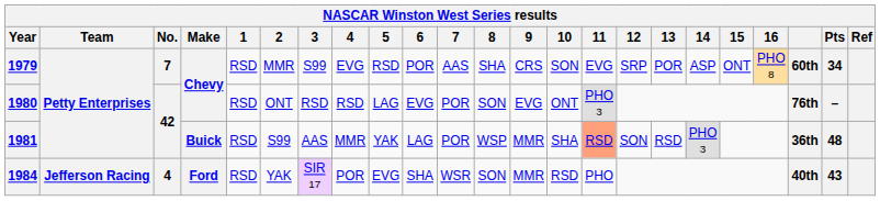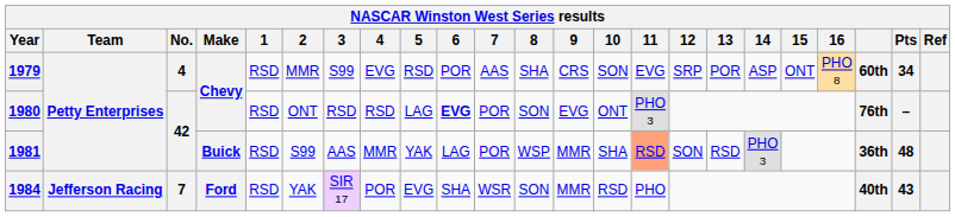 <table class="wikitable" style="text-align:center; font-size:75%">
 <tr>
 <th colspan=27><a href='#'>NASCAR Winston West Series</a> results</th>
 </tr>
 <tr>
 <th>Year</th>
 <th>Team</th>
 <th>No.</th>
 <th>Make</th>
 <th>1</th>
 <th>2</th>
 <th>3</th>
 <th>4</th>
 <th>5</th>
 <th>6</th>
 <th>7</th>
 <th>8</th>
 <th>9</th>
 <th>10</th>
 <th>11</th>
 <th>12</th>
 <th>13</th>
 <th>14</th>
 <th>15</th>
 <th>16</th>
 <th></th>
 <th>Pts</th>
 <th>Ref</th>
 </tr>
 <tr>
 <th><a href='#'>1979</a></th>
 <th rowspan=3><a href='#'>Petty Enterprises</a></th>
-<th>7</th>
+<th>4</th>
 <th rowspan=2><a href='#'>Chevy</a></th>
 <td><a href='#'>RSD</a></td>
 <td><a href='#'>MMR</a></td>
 <td><a href='#'>S99</a></td>
 <td><a href='#'>EVG</a></td>
 <td><a href='#'>RSD</a></td>
 <td><a href='#'>POR</a></td>
 <td><a href='#'>AAS</a></td>
 <td><a href='#'>SHA</a></td>
 <td><a href='#'>CRS</a></td>
 <td><a href='#'>SON</a></td>
 <td><a href='#'>EVG</a></td>
 <td><a href='#'>SRP</a></td>
 <td><a href='#'>POR</a></td>
 <td><a href='#'>ASP</a></td>
 <td><a href='#'>ONT</a></td>
 <td style="background:#FFDF9F;"><a href='#'>PHO</a> <br><small>8</small></td>
 <th>60th</th>
 <th>34</th>
 <th></th>
 </tr>
 <tr>
 <th><a href='#'>1980</a></th>
 <th rowspan=2>42</th>
 <td><a href='#'>RSD</a></td>
 <td><a href='#'>ONT</a></td>
 <td><a href='#'>RSD</a></td>
 <td><a href='#'>RSD</a></td>
 <td><a href='#'>LAG</a></td>
-<td><a href='#'>EVG</a></td>
+<td><strong><a href='#'>EVG</a></strong></td>
 <td><a href='#'>POR</a></td>
 <td><a href='#'>SON</a></td>
 <td><a href='#'>EVG</a></td>
 <td><a href='#'>ONT</a></td>
 <td style="background:#DFDFDF;"><a href='#'>PHO</a> <br><small>3</small></td>
 <td colspan=5></td>
 <th>76th</th>
 <th>–</th>
 <th></th>
 </tr>
 <tr>
 <th><a href='#'>1981</a></th>
 <th><a href='#'>Buick</a></th>
 <td><a href='#'>RSD</a></td>
 <td><a href='#'>S99</a></td>
 <td><a href='#'>AAS</a></td>
 <td><a href='#'>MMR</a></td>
 <td><a href='#'>YAK</a></td>
 <td><a href='#'>LAG</a></td>
 <td><a href='#'>POR</a></td>
 <td><a href='#'>WSP</a></td>
 <td><a href='#'>MMR</a></td>
 <td><a href='#'>SHA</a></td>
 <td style="background: lightsalmon;"><a href='#'>RSD</a></td>
 <td><a href='#'>SON</a></td>
 <td><a href='#'>RSD</a></td>
 <td style="background:#DFDFDF;"><a href='#'>PHO</a> <br><small>3</small></td>
 <td colspan=2></td>
 <th>36th</th>
 <th>48</th>
 <th></th>
 </tr>
 <tr>
 <th><a href='#'>1984</a></th>
 <th><a href='#'>Jefferson Racing</a></th>
-<th>4</th>
+<th>7</th>
 <th><a href='#'>Ford</a></th>
 <td><a href='#'>RSD</a></td>
 <td><a href='#'>YAK</a></td>
 <td style="background:#EFCFFF;"><a href='#'>SIR</a> <br><small>17</small></td>
 <td><a href='#'>POR</a></td>
 <td><a href='#'>EVG</a></td>
 <td><a href='#'>SHA</a></td>
 <td><a href='#'>WSR</a></td>
 <td><a href='#'>SON</a></td>
 <td><a href='#'>MMR</a></td>
 <td><a href='#'>RSD</a></td>
 <td><a href='#'>PHO</a></td>
 <td colspan=5></td>
 <th>40th</th>
 <th>43</th>
 <th></th>
 </tr>
 </table>
